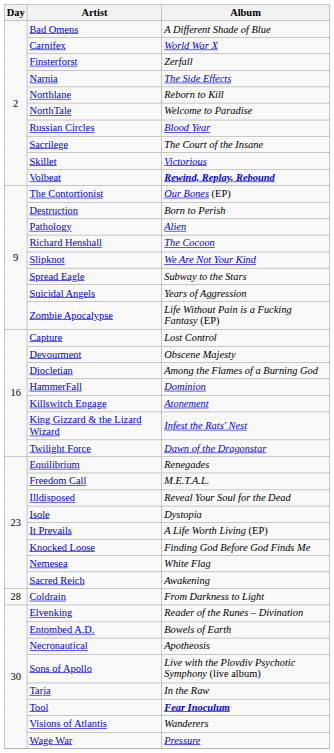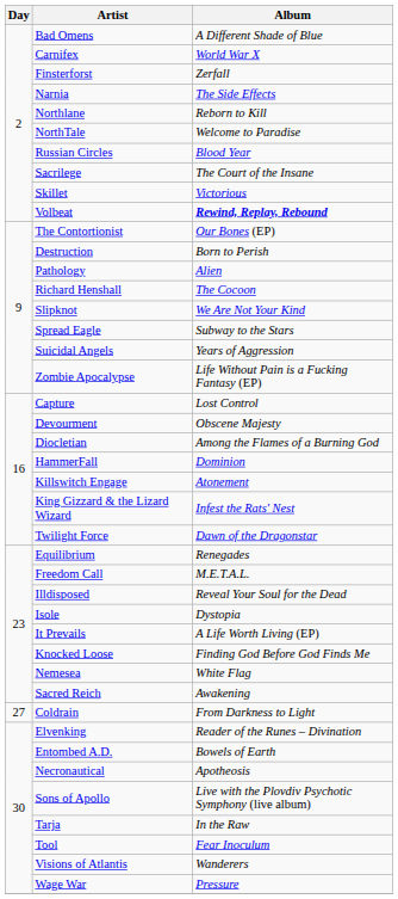 <table class="wikitable">
 <tr>
 <th style="width:20px;">Day</th>
 <th style="width:200px;">Artist</th>
 <th style="width:250px;">Album</th>
 </tr>
 <tr>
 <td style="text-align:center;" rowspan="10">2</td>
 <td><a href='#'>Bad Omens</a></td>
 <td><em>A Different Shade of Blue</em></td>
 </tr>
 <tr>
 <td><a href='#'>Carnifex</a></td>
 <td><em><a href='#'>World War X</a></em></td>
 </tr>
 <tr>
 <td><a href='#'>Finsterforst</a></td>
 <td><em>Zerfall</em></td>
 </tr>
 <tr>
 <td><a href='#'>Narnia</a></td>
 <td><em><a href='#'>The Side Effects</a></em></td>
 </tr>
 <tr>
 <td><a href='#'>Northlane</a></td>
 <td><em>Reborn to Kill</em></td>
 </tr>
 <tr>
 <td><a href='#'>NorthTale</a></td>
 <td><em>Welcome to Paradise</em></td>
 </tr>
 <tr>
 <td><a href='#'>Russian Circles</a></td>
 <td><em><a href='#'>Blood Year</a></em></td>
 </tr>
 <tr>
 <td><a href='#'>Sacrilege</a></td>
 <td><em>The Court of the Insane</em></td>
 </tr>
 <tr>
 <td><a href='#'>Skillet</a></td>
 <td><em><a href='#'>Victorious</a></em></td>
 </tr>
 <tr>
 <td><a href='#'>Volbeat</a></td>
 <td><strong><em><a href='#'>Rewind, Replay, Rebound</a></em></strong></td>
 </tr>
 <tr>
 <td style="text-align:center;" rowspan="8">9</td>
 <td><a href='#'>The Contortionist</a></td>
 <td><em><a href='#'>Our Bones</a></em> (EP)</td>
 </tr>
 <tr>
 <td><a href='#'>Destruction</a></td>
 <td><em>Born to Perish</em></td>
 </tr>
 <tr>
 <td><a href='#'>Pathology</a></td>
 <td><em><a href='#'>Alien</a></em></td>
 </tr>
 <tr>
 <td><a href='#'>Richard Henshall</a></td>
 <td><em><a href='#'>The Cocoon</a></em></td>
 </tr>
 <tr>
 <td><a href='#'>Slipknot</a></td>
 <td><em><a href='#'>We Are Not Your Kind</a></em></td>
 </tr>
 <tr>
 <td><a href='#'>Spread Eagle</a></td>
 <td><em>Subway to the Stars</em></td>
 </tr>
 <tr>
 <td><a href='#'>Suicidal Angels</a></td>
 <td><em>Years of Aggression</em></td>
 </tr>
 <tr>
 <td><a href='#'>Zombie Apocalypse</a></td>
 <td><em>Life Without Pain is a Fucking Fantasy</em> (EP)</td>
 </tr>
 <tr>
 <td style="text-align:center;" rowspan="7">16</td>
 <td><a href='#'>Capture</a></td>
 <td><em>Lost Control</em></td>
 </tr>
 <tr>
 <td><a href='#'>Devourment</a></td>
 <td><em>Obscene Majesty</em></td>
 </tr>
 <tr>
 <td><a href='#'>Diocletian</a></td>
 <td><em>Among the Flames of a Burning God</em></td>
 </tr>
 <tr>
 <td><a href='#'>HammerFall</a></td>
 <td><em><a href='#'>Dominion</a></em></td>
 </tr>
 <tr>
 <td><a href='#'>Killswitch Engage</a></td>
 <td><em><a href='#'>Atonement</a></em></td>
 </tr>
 <tr>
 <td><a href='#'>King Gizzard & the Lizard Wizard</a></td>
 <td><em><a href='#'>Infest the Rats' Nest</a></em></td>
 </tr>
 <tr>
 <td><a href='#'>Twilight Force</a></td>
 <td><em><a href='#'>Dawn of the Dragonstar</a></em></td>
 </tr>
 <tr>
 <td style="text-align:center;" rowspan="8">23</td>
 <td><a href='#'>Equilibrium</a></td>
 <td><em>Renegades</em></td>
 </tr>
 <tr>
 <td><a href='#'>Freedom Call</a></td>
 <td><em>M.E.T.A.L.</em></td>
 </tr>
 <tr>
 <td><a href='#'>Illdisposed</a></td>
 <td><em>Reveal Your Soul for the Dead</em></td>
 </tr>
 <tr>
 <td><a href='#'>Isole</a></td>
 <td><em>Dystopia</em></td>
 </tr>
 <tr>
 <td><a href='#'>It Prevails</a></td>
 <td><em>A Life Worth Living</em> (EP)</td>
 </tr>
 <tr>
 <td><a href='#'>Knocked Loose</a></td>
 <td><em>Finding God Before God Finds Me</em></td>
 </tr>
 <tr>
 <td><a href='#'>Nemesea</a></td>
 <td><em>White Flag</em></td>
 </tr>
 <tr>
 <td><a href='#'>Sacred Reich</a></td>
 <td><em>Awakening</em></td>
 </tr>
 <tr>
-<td style="text-align:center;" rowspan="1">28</td>
+<td style="text-align:center;" rowspan="1">27</td>
 <td><a href='#'>Coldrain</a></td>
 <td><em>From Darkness to Light</em></td>
 </tr>
 <tr>
 <td style="text-align:center;" rowspan="8">30</td>
 <td><a href='#'>Elvenking</a></td>
 <td><em>Reader of the Runes – Divination</em></td>
 </tr>
 <tr>
 <td><a href='#'>Entombed A.D.</a></td>
 <td><em>Bowels of Earth</em></td>
 </tr>
 <tr>
 <td><a href='#'>Necronautical</a></td>
 <td><em>Apotheosis</em></td>
 </tr>
 <tr>
 <td><a href='#'>Sons of Apollo</a></td>
 <td><em>Live with the Plovdiv Psychotic Symphony</em> (live album)</td>
 </tr>
 <tr>
 <td><a href='#'>Tarja</a></td>
 <td><em>In the Raw</em></td>
 </tr>
 <tr>
 <td><a href='#'>Tool</a></td>
-<td><strong><em><a href='#'>Fear Inoculum</a></em></strong></td>
+<td><em><a href='#'>Fear Inoculum</a></em></td>
 </tr>
 <tr>
 <td><a href='#'>Visions of Atlantis</a></td>
 <td><em>Wanderers</em></td>
 </tr>
 <tr>
 <td><a href='#'>Wage War</a></td>
 <td><em><a href='#'>Pressure</a></em></td>
 </tr>
 <tr>
 </tr>
 </table>
